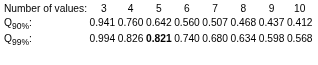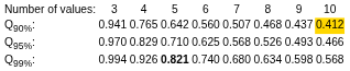 <table>
 <tr>
 <td style="vertical-align: top;">Number of values:</td>
 <td style="vertical-align: top; text-align: center;"> 3<br></td>
 <td style="vertical-align: top; text-align: center;">4<br></td>
 <td style="vertical-align: top; text-align: center;">5<br></td>
 <td style="vertical-align: top; text-align: center;">6<br></td>
 <td style="vertical-align: top; text-align: center;">7<br></td>
 <td style="vertical-align: top; text-align: center;">8<br></td>
 <td style="vertical-align: top; text-align: center;">9<br></td>
 <td style="vertical-align: top; text-align: center;">10<br></td>
 </tr>
 <tr ---->
 <td style="vertical-align: top;">Q<sub>90%</sub>:<br></td>
 <td style="vertical-align: top; text-align: center;">0.941<br></td>
-<td style="vertical-align: top; text-align: center;">0.760<br></td>
+<td style="vertical-align: top; text-align: center;">0.765<br></td>
 <td style="vertical-align: top; text-align: center;">0.642<br></td>
 <td style="vertical-align: top; text-align: center;">0.560<br></td>
 <td style="vertical-align: top; text-align: center;">0.507<br></td>
 <td style="vertical-align: top; text-align: center;">0.468<br></td>
 <td style="vertical-align: top; text-align: center;">0.437<br></td>
-<td style="vertical-align: top; text-align: center;">0.412<br></td>
+<td style="background: gold; vertical-align: top; text-align: center;">0.412<br></td>
+</tr>
+<tr ---->
+<td style="vertical-align: top;">Q<sub>95%</sub>:<br></td>
+<td style="vertical-align: top; text-align: center;">0.970<br></td>
+<td style="vertical-align: top; text-align: center;">0.829<br></td>
+<td style="vertical-align: top; text-align: center;">0.710<br></td>
+<td style="vertical-align: top; text-align: center;">0.625<br></td>
+<td style="vertical-align: top; text-align: center;">0.568<br></td>
+<td style="vertical-align: top; text-align: center;">0.526<br></td>
+<td style="vertical-align: top; text-align: center;">0.493<br></td>
+<td style="vertical-align: top; text-align: center;">0.466<br></td>
 </tr>
 <tr ---->
 <td style="vertical-align: top;">Q<sub>99%</sub>:<br></td>
 <td style="vertical-align: top; text-align: center;">0.994<br></td>
-<td style="vertical-align: top; text-align: center;">0.826<br></td>
+<td style="vertical-align: top; text-align: center;">0.926<br></td>
 <td style="vertical-align: top; text-align: center;"><strong>0.821<br></strong></td>
 <td style="vertical-align: top; text-align: center;">0.740<br></td>
 <td style="vertical-align: top; text-align: center;">0.680<br></td>
 <td style="vertical-align: top; text-align: center;">0.634<br></td>
 <td style="vertical-align: top; text-align: center;">0.598<br></td>
 <td style="vertical-align: top; text-align: center;">0.568<br></td>
 </tr>
 </table>
